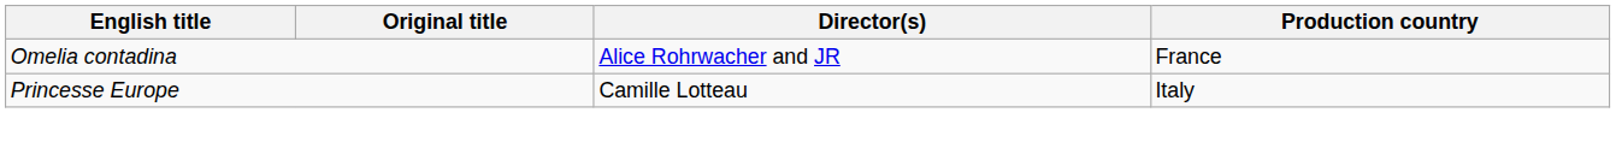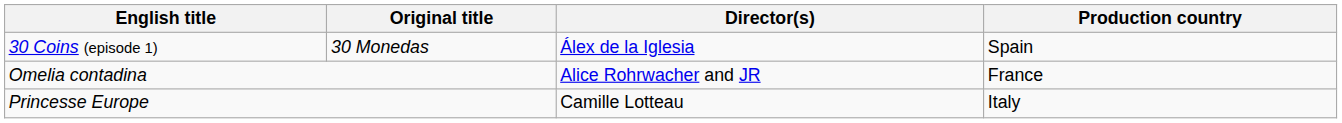 <table class="wikitable" style="width:95%; margin-top:2px; margin-bottom:0px">
 <tr>
 <th>English title</th>
 <th>Original title</th>
 <th>Director(s)</th>
 <th>Production country</th>
+</tr>
+<tr>
+<td><em><a href='#'>30 Coins</a></em> <small>(episode 1)</small></td>
+<td><em>30 Monedas</em></td>
+<td data-sort-value="de la Iglesia"><a href='#'>Álex de la Iglesia</a></td>
+<td>Spain</td>
 </tr>
 <tr>
 <td colspan="2"><em>Omelia contadina</em></td>
 <td data-sort-value="Rohrwacher"><a href='#'>Alice Rohrwacher</a> and <a href='#'>JR</a></td>
 <td>France</td>
 </tr>
 <tr>
 <td colspan="2"><em>Princesse Europe</em></td>
 <td data-sort-value="Lotteau">Camille Lotteau</td>
 <td>Italy</td>
 </tr>
 </table>
